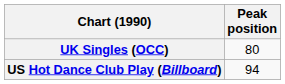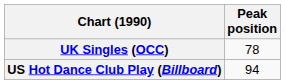 <table class="wikitable sortable plainrowheaders" style="text-align:center">
 <tr>
 <th scope="col">Chart (1990)</th>
 <th scope="col">Peak<br>position</th>
 </tr>
 <tr>
 <th scope="row"><a href='#'>UK Singles</a> (<a href='#'>OCC</a>)</th>
-<td>80</td>
+<td>78</td>
 </tr>
 <tr>
 <th scope="row">US <a href='#'>Hot Dance Club Play</a> (<em><a href='#'>Billboard</a></em>)</th>
 <td>94</td>
 </tr>
 </table>
